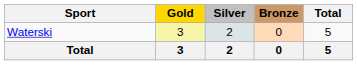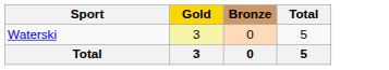 <table class="wikitable sortable" style="text-align:center;">
 <tr>
 <th width=200>Sport</th>
 <td bgcolor=gold width=60><strong>Gold</strong></td>
-<td bgcolor=silver width=60><strong>Silver</strong></td>
 <td bgcolor=#cc9966 width=60><strong>Bronze</strong></td>
 <th width=60>Total</th>
 </tr>
 <tr>
 <td align=left><a href='#'>Waterski</a></td>
 <td bgcolor=#F7F6A8>3</td>
-<td bgcolor=#dce5e5>2</td>
 <td bgcolor=#ffdab9>0</td>
 <td>5</td>
 </tr>
 <tr>
 <th>Total</th>
 <th>3</th>
-<th>2</th>
 <th>0</th>
 <th>5</th>
 </tr>
 </table>
